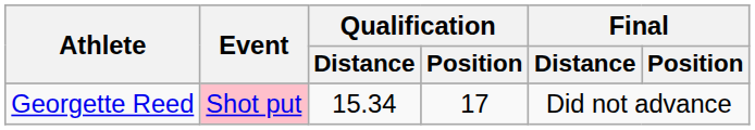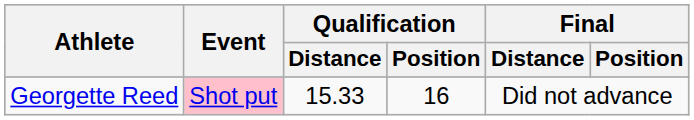 <table class="wikitable" style="font-size:90%">
 <tr>
 <th rowspan="2">Athlete</th>
 <th rowspan="2">Event</th>
 <th colspan="2">Qualification</th>
 <th colspan="2">Final</th>
 </tr>
 <tr style="font-size:95%">
 <th>Distance</th>
 <th>Position</th>
 <th>Distance</th>
 <th>Position</th>
 </tr>
 <tr align=center>
 <td align=left><a href='#'>Georgette Reed</a></td>
 <td align=left style="background: pink;"><a href='#'>Shot put</a></td>
-<td>15.34</td>
-<td>17</td>
+<td>15.33</td>
+<td>16</td>
 <td colspan=2>Did not advance</td>
 </tr>
 </table>
